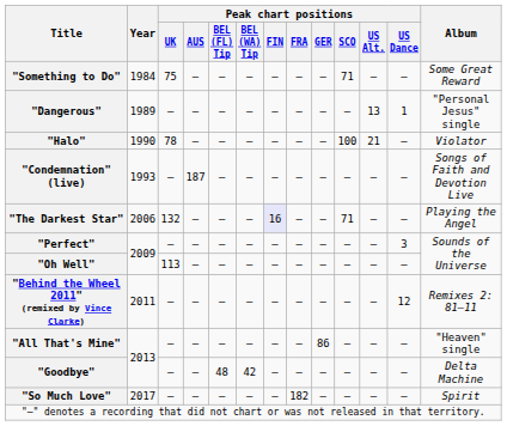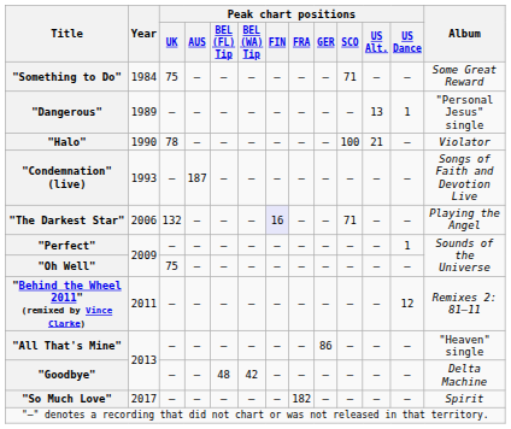 <table class="wikitable plainrowheaders" style="text-align:center;">
 <tr>
 <th scope="col" rowspan="2" style="width:21em;">Title</th>
 <th scope="col" rowspan="2">Year</th>
 <th scope="col" colspan="10">Peak chart positions</th>
 <th scope="col" rowspan="2" style="width:13.5em;">Album</th>
 </tr>
 <tr>
 <th scope="col" style="width:2.5em;font-size:90%;"><a href='#'>UK</a><br></th>
 <th scope="col" style="width:2.5em;font-size:90%;"><a href='#'>AUS</a><br></th>
 <th scope="col" style="width:2.5em;font-size:90%;"><a href='#'>BEL<br>(FL)<br>Tip</a><br></th>
 <th scope="col" style="width:2.5em;font-size:90%;"><a href='#'>BEL<br>(WA)<br>Tip</a><br></th>
 <th scope="col" style="width:2.5em;font-size:90%;"><a href='#'>FIN</a><br></th>
 <th scope="col" style="width:2.5em;font-size:90%;"><a href='#'>FRA</a><br></th>
 <th scope="col" style="width:2.5em;font-size:90%;"><a href='#'>GER</a><br></th>
 <th scope="col" style="width:2.5em;font-size:90%;"><a href='#'>SCO</a><br></th>
 <th scope="col" style="width:2.5em;font-size:90%;"><a href='#'>US<br>Alt.</a><br></th>
 <th scope="col" style="width:2.5em;font-size:90%;"><a href='#'>US<br>Dance</a><br></th>
 </tr>
 <tr>
 <th scope="row">"Something to Do"</th>
 <td>1984</td>
 <td>75</td>
 <td>—</td>
 <td>—</td>
 <td>—</td>
 <td>—</td>
 <td>—</td>
 <td>—</td>
 <td>71</td>
 <td>—</td>
 <td>—</td>
 <td><em>Some Great Reward</em></td>
 </tr>
 <tr>
 <th scope="row">"Dangerous"</th>
 <td>1989</td>
 <td>—</td>
 <td>—</td>
 <td>—</td>
 <td>—</td>
 <td>—</td>
 <td>—</td>
 <td>—</td>
 <td>—</td>
 <td>13</td>
 <td>1</td>
 <td>"Personal Jesus" single</td>
 </tr>
 <tr>
 <th scope="row">"Halo"</th>
 <td>1990</td>
 <td>78</td>
 <td>—</td>
 <td>—</td>
 <td>—</td>
 <td>—</td>
 <td>—</td>
 <td>—</td>
 <td>100</td>
 <td>21</td>
 <td>—</td>
 <td><em>Violator</em></td>
 </tr>
 <tr>
 <th scope="row">"Condemnation" (live)</th>
 <td>1993</td>
 <td>—</td>
 <td>187</td>
 <td>—</td>
 <td>—</td>
 <td>—</td>
 <td>—</td>
 <td>—</td>
 <td>—</td>
 <td>—</td>
 <td>—</td>
 <td><em>Songs of Faith and Devotion Live</em></td>
 </tr>
 <tr>
 <th scope="row">"The Darkest Star"</th>
 <td>2006</td>
 <td>132</td>
 <td>—</td>
 <td>—</td>
 <td>—</td>
 <td style="background: lavender;">16</td>
 <td>—</td>
 <td>—</td>
 <td>71</td>
 <td>—</td>
 <td>—</td>
 <td><em>Playing the Angel</em></td>
 </tr>
 <tr>
 <th scope="row">"Perfect" </th>
 <td rowspan="2">2009</td>
 <td>—</td>
 <td>—</td>
 <td>—</td>
 <td>—</td>
 <td>—</td>
 <td>—</td>
 <td>—</td>
 <td>—</td>
 <td>—</td>
-<td>3</td>
+<td>1</td>
 <td rowspan="2"><em>Sounds of the Universe</em></td>
 </tr>
 <tr>
 <th scope="row">"Oh Well"</th>
-<td>113</td>
+<td>75</td>
 <td>—</td>
 <td>—</td>
 <td>—</td>
 <td>—</td>
 <td>—</td>
 <td>—</td>
 <td>—</td>
 <td>—</td>
 <td>—</td>
 </tr>
 <tr>
 <th scope="row">"<a href='#'>Behind the Wheel 2011</a>" <br><small>(remixed by <a href='#'>Vince Clarke</a>)</small></th>
 <td>2011</td>
 <td>—</td>
 <td>—</td>
 <td>—</td>
 <td>—</td>
 <td>—</td>
 <td>—</td>
 <td>—</td>
 <td>—</td>
 <td>—</td>
 <td>12</td>
 <td><em>Remixes 2: 81–11</em></td>
 </tr>
 <tr>
 <th scope="row">"All That's Mine"</th>
 <td rowspan="2">2013</td>
 <td>—</td>
 <td>—</td>
 <td>—</td>
 <td>—</td>
 <td>—</td>
 <td>—</td>
 <td>86</td>
 <td>—</td>
 <td>—</td>
 <td>—</td>
 <td>"Heaven" single</td>
 </tr>
 <tr>
 <th scope="row">"Goodbye"</th>
 <td>—</td>
 <td>—</td>
 <td>48</td>
 <td>42</td>
 <td>—</td>
 <td>—</td>
 <td>—</td>
 <td>—</td>
 <td>—</td>
 <td>—</td>
 <td><em>Delta Machine</em></td>
 </tr>
 <tr>
 <th scope="row">"So Much Love"</th>
 <td>2017</td>
 <td>—</td>
 <td>—</td>
 <td>—</td>
 <td>—</td>
 <td>—</td>
 <td>182</td>
 <td>—</td>
 <td>—</td>
 <td>—</td>
 <td>—</td>
 <td><em>Spirit</em></td>
 </tr>
 <tr>
 <td colspan="13" style="font-size:90%">"—" denotes a recording that did not chart or was not released in that territory.</td>
 </tr>
 </table>
